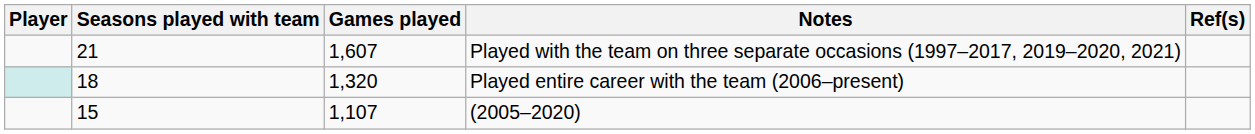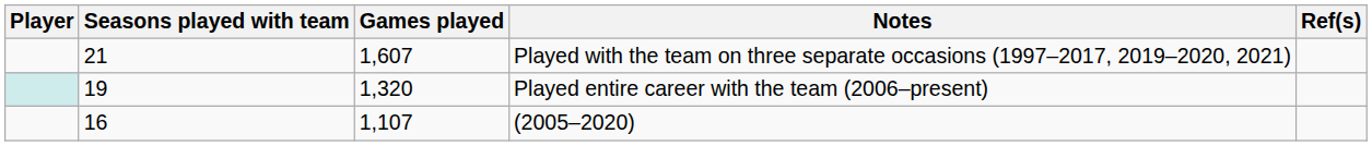 <table class="wikitable sortable plainrowheaders">
 <tr>
 <th scope="col">Player</th>
 <th scope="col">Seasons played with team</th>
 <th scope="col">Games played</th>
 <th scope="col">Notes</th>
 <th scope="col" class="unsortable">Ref(s)</th>
 </tr>
 <tr>
 <td></td>
 <td>21</td>
 <td>1,607</td>
 <td>Played with the team on three separate occasions (1997–2017, 2019–2020, 2021)</td>
 <td></td>
 </tr>
 <tr>
 <td style="background:#CFECEC"></td>
-<td>18</td>
+<td>19</td>
 <td>1,320</td>
 <td>Played entire career with the team (2006–present)</td>
 <td></td>
 </tr>
 <tr>
 <td></td>
-<td>15</td>
+<td>16</td>
 <td>1,107</td>
 <td>(2005–2020)</td>
 <td></td>
 </tr>
 </table>
